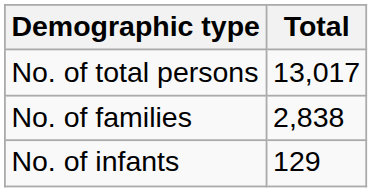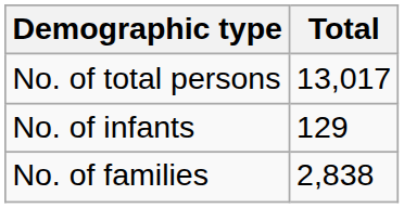 <table class="wikitable">
 <tr>
 <th>Demographic type</th>
 <th>Total</th>
 </tr>
 <tr>
 <td>No. of total persons</td>
 <td>13,017</td>
 </tr>
 <tr>
+<td>No. of infants</td>
+<td>129</td>
+</tr>
+<tr>
 <td>No. of families</td>
 <td>2,838</td>
 </tr>
-<tr>
-<td>No. of infants</td>
-<td>129</td>
-</tr>
 </table>
